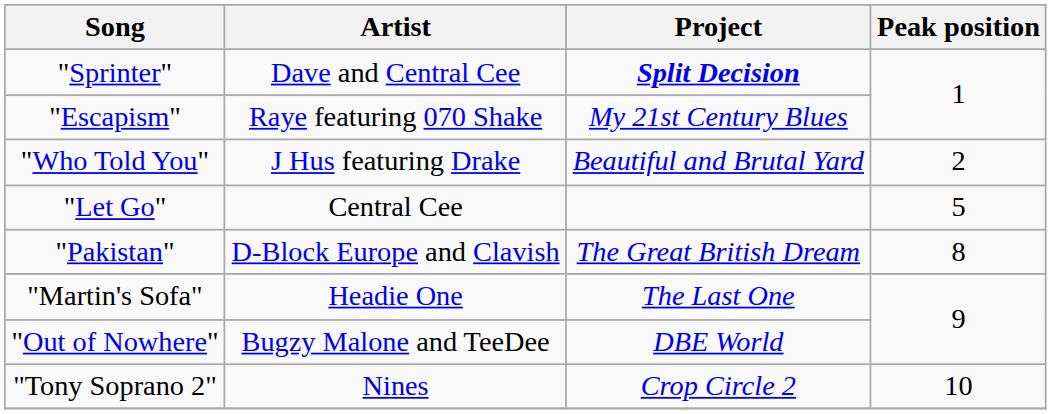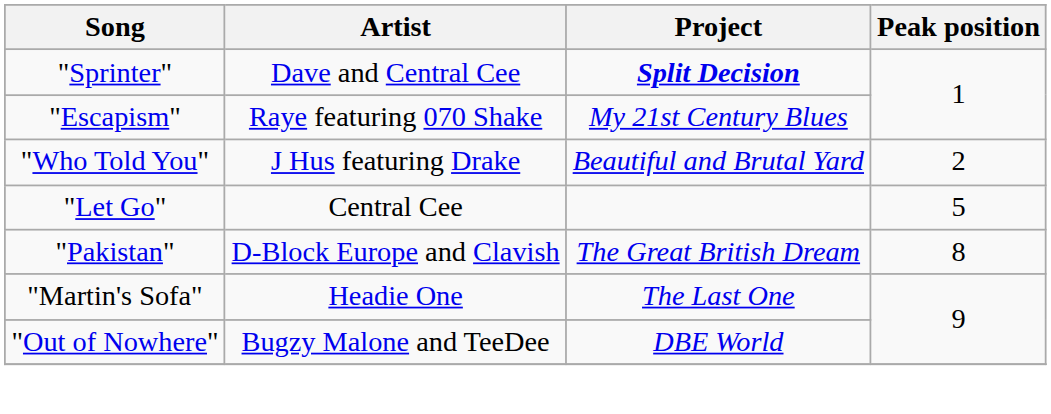 <table class="wikitable sortable plainrowheaders" style="text-align:center;">
 <tr>
 <th scope="col">Song</th>
 <th scope="col">Artist</th>
 <th scope="col">Project</th>
 <th scope="col">Peak position</th>
 </tr>
 <tr>
 <td>"<a href='#'>Sprinter</a>"</td>
 <td><a href='#'>Dave</a> and <a href='#'>Central Cee</a></td>
 <td><strong><em><a href='#'>Split Decision</a></em></strong></td>
 <td rowspan="2">1</td>
 </tr>
 <tr>
 <td>"<a href='#'>Escapism</a>"</td>
 <td><a href='#'>Raye</a> featuring <a href='#'>070 Shake</a></td>
 <td><em><a href='#'>My 21st Century Blues</a></em></td>
 </tr>
 <tr>
 <td>"<a href='#'>Who Told You</a>"</td>
 <td><a href='#'>J Hus</a> featuring <a href='#'>Drake</a></td>
 <td><em><a href='#'>Beautiful and Brutal Yard</a></em></td>
 <td>2</td>
 </tr>
 <tr>
 <td>"<a href='#'>Let Go</a>"</td>
 <td>Central Cee</td>
 <td></td>
 <td>5</td>
 </tr>
 <tr>
 <td>"<a href='#'>Pakistan</a>"</td>
 <td><a href='#'>D-Block Europe</a> and <a href='#'>Clavish</a></td>
 <td><em><a href='#'>The Great British Dream</a></em></td>
 <td>8</td>
 </tr>
 <tr>
 <td>"Martin's Sofa"</td>
 <td><a href='#'>Headie One</a></td>
 <td><em><a href='#'>The Last One</a></em></td>
 <td rowspan="2">9</td>
 </tr>
 <tr>
 <td>"<a href='#'>Out of Nowhere</a>"</td>
 <td><a href='#'>Bugzy Malone</a> and TeeDee</td>
 <td><em><a href='#'>DBE World</a></em></td>
 </tr>
 <tr>
-<td>"Tony Soprano 2"</td>
-<td><a href='#'>Nines</a></td>
-<td><em><a href='#'>Crop Circle 2</a></em></td>
-<td>10</td>
-</tr>
-<tr>
 </tr>
 </table>
